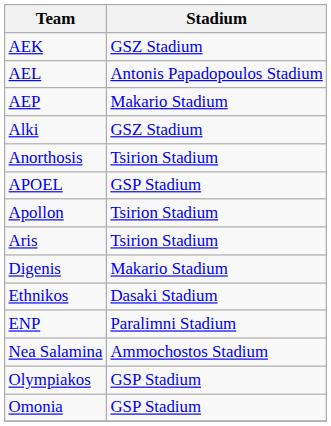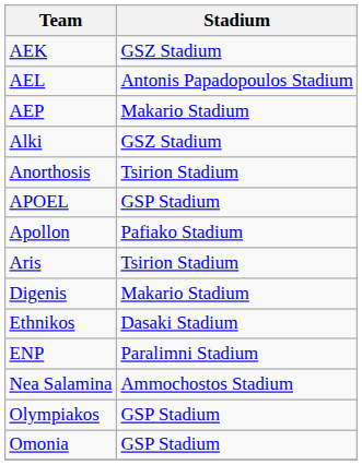 <table class="wikitable" style="font-size:90%">
 <tr>
 <th>Team</th>
 <th>Stadium</th>
 </tr>
 <tr>
 <td><a href='#'>AEK</a></td>
 <td><a href='#'>GSZ Stadium</a></td>
 </tr>
 <tr>
 <td><a href='#'>AEL</a></td>
 <td><a href='#'>Antonis Papadopoulos Stadium</a></td>
 </tr>
 <tr>
 <td><a href='#'>AEP</a></td>
 <td><a href='#'>Makario Stadium</a></td>
 </tr>
 <tr>
 <td><a href='#'>Alki</a></td>
 <td><a href='#'>GSZ Stadium</a></td>
 </tr>
 <tr>
 <td><a href='#'>Anorthosis</a></td>
 <td><a href='#'>Tsirion Stadium</a></td>
 </tr>
 <tr>
 <td><a href='#'>APOEL</a></td>
 <td><a href='#'>GSP Stadium</a></td>
 </tr>
 <tr>
 <td><a href='#'>Apollon</a></td>
-<td><a href='#'>Tsirion Stadium</a></td>
+<td><a href='#'>Pafiako Stadium</a></td>
 </tr>
 <tr>
 <td><a href='#'>Aris</a></td>
 <td><a href='#'>Tsirion Stadium</a></td>
 </tr>
 <tr>
 <td><a href='#'>Digenis</a></td>
 <td><a href='#'>Makario Stadium</a></td>
 </tr>
 <tr>
 <td><a href='#'>Ethnikos</a></td>
 <td><a href='#'>Dasaki Stadium</a></td>
 </tr>
 <tr>
 <td><a href='#'>ENP</a></td>
 <td><a href='#'>Paralimni Stadium</a></td>
 </tr>
 <tr>
 <td><a href='#'>Nea Salamina</a></td>
 <td><a href='#'>Ammochostos Stadium</a></td>
 </tr>
 <tr>
 <td><a href='#'>Olympiakos</a></td>
 <td><a href='#'>GSP Stadium</a></td>
 </tr>
 <tr>
 <td><a href='#'>Omonia</a></td>
 <td><a href='#'>GSP Stadium</a></td>
 </tr>
 <tr>
 </tr>
 </table>
